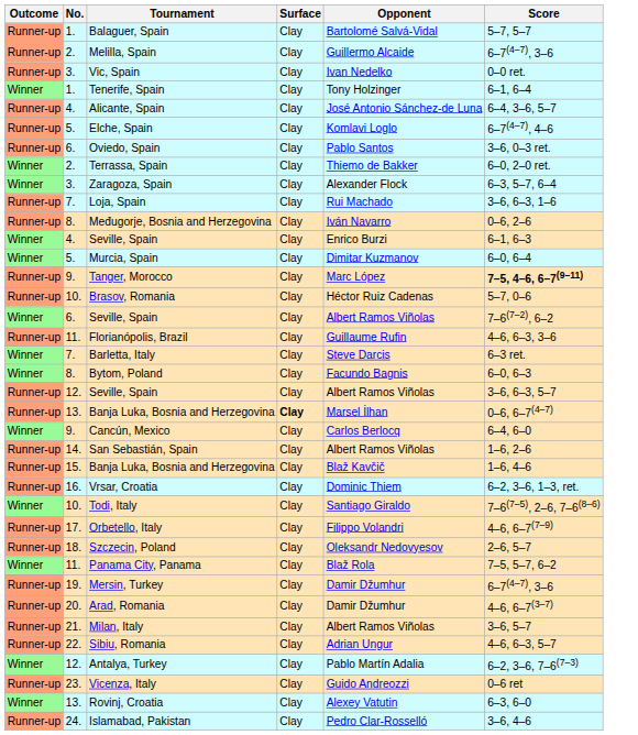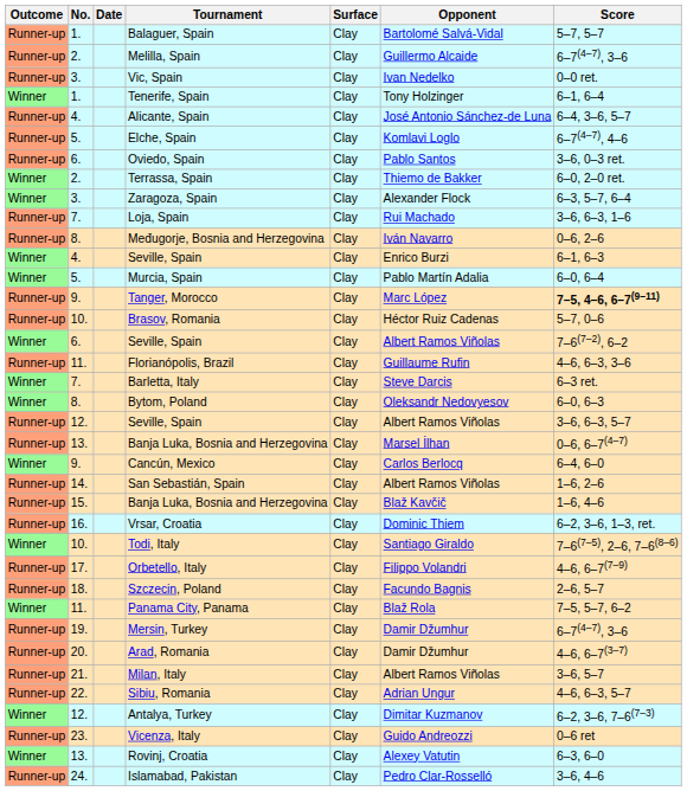 <table class="wikitable" style=font-size:97%>
 <tr>
 <th>Outcome</th>
 <th>No.</th>
+<th>Date</th>
 <th>Tournament</th>
 <th>Surface</th>
 <th>Opponent</th>
 <th class="unsortable">Score</th>
 </tr>
 <tr bgcolor=CFFCFF>
 <td bgcolor=FFA07A>Runner-up</td>
 <td>1.</td>
+<td></td>
 <td>Balaguer, Spain</td>
 <td>Clay</td>
 <td> <a href='#'>Bartolomé Salvá-Vidal</a></td>
 <td>5–7, 5–7</td>
 </tr>
 <tr bgcolor=CFFCFF>
 <td bgcolor=FFA07A>Runner-up</td>
 <td>2.</td>
+<td></td>
 <td>Melilla, Spain</td>
 <td>Clay</td>
 <td> <a href='#'>Guillermo Alcaide</a></td>
 <td>6–7<sup>(4–7)</sup>, 3–6</td>
 </tr>
 <tr bgcolor=CFFCFF>
 <td bgcolor=FFA07A>Runner-up</td>
 <td>3.</td>
+<td></td>
 <td>Vic, Spain</td>
 <td>Clay</td>
 <td> <a href='#'>Ivan Nedelko</a></td>
 <td>0–0 ret.</td>
 </tr>
 <tr bgcolor=CFFCFF>
 <td bgcolor=98FB98>Winner</td>
 <td>1.</td>
+<td></td>
 <td>Tenerife, Spain</td>
 <td>Clay</td>
 <td> Tony Holzinger</td>
 <td>6–1, 6–4</td>
 </tr>
 <tr bgcolor=CFFCFF>
 <td bgcolor=FFA07A>Runner-up</td>
 <td>4.</td>
+<td></td>
 <td>Alicante, Spain</td>
 <td>Clay</td>
 <td> <a href='#'>José Antonio Sánchez-de Luna</a></td>
 <td>6–4, 3–6, 5–7</td>
 </tr>
 <tr bgcolor=CFFCFF>
 <td bgcolor=FFA07A>Runner-up</td>
 <td>5.</td>
+<td></td>
 <td>Elche, Spain</td>
 <td>Clay</td>
 <td> <a href='#'>Komlavi Loglo</a></td>
 <td>6–7<sup>(4–7)</sup>, 4–6</td>
 </tr>
 <tr bgcolor=CFFCFF>
 <td bgcolor=FFA07A>Runner-up</td>
 <td>6.</td>
+<td></td>
 <td>Oviedo, Spain</td>
 <td>Clay</td>
 <td> <a href='#'>Pablo Santos</a></td>
 <td>3–6, 0–3 ret.</td>
 </tr>
 <tr bgcolor=CFFCFF>
 <td bgcolor=98FB98>Winner</td>
 <td>2.</td>
+<td></td>
 <td>Terrassa, Spain</td>
 <td>Clay</td>
 <td> <a href='#'>Thiemo de Bakker</a></td>
 <td>6–0, 2–0 ret.</td>
 </tr>
 <tr bgcolor=CFFCFF>
 <td bgcolor=98FB98>Winner</td>
 <td>3.</td>
+<td></td>
 <td>Zaragoza, Spain</td>
 <td>Clay</td>
 <td> Alexander Flock</td>
 <td>6–3, 5–7, 6–4</td>
 </tr>
 <tr bgcolor=CFFCFF>
 <td bgcolor=FFA07A>Runner-up</td>
 <td>7.</td>
+<td></td>
 <td>Loja, Spain</td>
 <td>Clay</td>
 <td> <a href='#'>Rui Machado</a></td>
 <td>3–6, 6–3, 1–6</td>
 </tr>
 <tr bgcolor=moccasin>
 <td bgcolor=FFA07A>Runner-up</td>
 <td>8.</td>
+<td></td>
 <td>Međugorje, Bosnia and Herzegovina</td>
 <td>Clay</td>
 <td> <a href='#'>Iván Navarro</a></td>
 <td>0–6, 2–6</td>
 </tr>
 <tr bgcolor=moccasin>
 <td bgcolor=98FB98>Winner</td>
 <td>4.</td>
+<td></td>
 <td>Seville, Spain</td>
 <td>Clay</td>
 <td> Enrico Burzi</td>
 <td>6–1, 6–3</td>
 </tr>
 <tr bgcolor=CFFCFF>
 <td bgcolor=98FB98>Winner</td>
 <td>5.</td>
+<td></td>
 <td>Murcia, Spain</td>
 <td>Clay</td>
-<td> <a href='#'>Dimitar Kuzmanov</a></td>
+<td> Pablo Martín Adalia</td>
 <td>6–0, 6–4</td>
 </tr>
 <tr bgcolor=moccasin>
 <td bgcolor=FFA07A>Runner-up</td>
 <td>9.</td>
+<td></td>
 <td><a href='#'>Tanger</a>, Morocco</td>
 <td>Clay</td>
 <td> <a href='#'>Marc López</a></td>
 <td><strong>7–5, 4–6, 6–7<sup>(9–11)</sup></strong></td>
 </tr>
 <tr bgcolor=moccasin>
 <td bgcolor=FFA07A>Runner-up</td>
 <td>10.</td>
+<td></td>
 <td><a href='#'>Brasov</a>, Romania</td>
 <td>Clay</td>
 <td> Héctor Ruiz Cadenas</td>
 <td>5–7, 0–6</td>
 </tr>
 <tr bgcolor=moccasin>
 <td bgcolor=98FB98>Winner</td>
 <td>6.</td>
+<td></td>
 <td>Seville, Spain</td>
 <td>Clay</td>
 <td> <a href='#'>Albert Ramos Viñolas</a></td>
 <td>7–6<sup>(7–2)</sup>, 6–2</td>
 </tr>
 <tr bgcolor=moccasin>
 <td bgcolor=FFA07A>Runner-up</td>
 <td>11.</td>
+<td></td>
 <td>Florianópolis, Brazil</td>
 <td>Clay</td>
 <td> <a href='#'>Guillaume Rufin</a></td>
 <td>4–6, 6–3, 3–6</td>
 </tr>
 <tr bgcolor=moccasin>
 <td bgcolor=98FB98>Winner</td>
 <td>7.</td>
+<td></td>
 <td>Barletta, Italy</td>
 <td>Clay</td>
 <td> <a href='#'>Steve Darcis</a></td>
 <td>6–3 ret.</td>
 </tr>
 <tr bgcolor=moccasin>
 <td bgcolor=98FB98>Winner</td>
 <td>8.</td>
+<td></td>
 <td>Bytom, Poland</td>
 <td>Clay</td>
-<td> <a href='#'>Facundo Bagnis</a></td>
+<td> <a href='#'>Oleksandr Nedovyesov</a></td>
 <td>6–0, 6–3</td>
 </tr>
 <tr bgcolor=moccasin>
 <td bgcolor=FFA07A>Runner-up</td>
 <td>12.</td>
+<td></td>
 <td>Seville, Spain</td>
 <td>Clay</td>
 <td> Albert Ramos Viñolas</td>
 <td>3–6, 6–3, 5–7</td>
 </tr>
 <tr bgcolor=moccasin>
 <td bgcolor=FFA07A>Runner-up</td>
 <td>13.</td>
+<td></td>
 <td>Banja Luka, Bosnia and Herzegovina</td>
-<td><strong>Clay</strong></td>
+<td>Clay</td>
 <td> <a href='#'>Marsel İlhan</a></td>
 <td>0–6, 6–7<sup>(4–7)</sup></td>
 </tr>
 <tr bgcolor=moccasin>
 <td bgcolor=98FB98>Winner</td>
 <td>9.</td>
+<td></td>
 <td>Cancún, Mexico</td>
 <td>Clay</td>
 <td> <a href='#'>Carlos Berlocq</a></td>
 <td>6–4, 6–0</td>
 </tr>
 <tr bgcolor=moccasin>
 <td bgcolor=FFA07A>Runner-up</td>
 <td>14.</td>
+<td></td>
 <td>San Sebastián, Spain</td>
 <td>Clay</td>
 <td> Albert Ramos Viñolas</td>
 <td>1–6, 2–6</td>
 </tr>
 <tr bgcolor=moccasin>
 <td bgcolor=FFA07A>Runner-up</td>
 <td>15.</td>
+<td></td>
 <td>Banja Luka, Bosnia and Herzegovina</td>
 <td>Clay</td>
 <td> <a href='#'>Blaž Kavčič</a></td>
 <td>1–6, 4–6</td>
 </tr>
 <tr bgcolor=CFFCFF>
 <td bgcolor=FFA07A>Runner-up</td>
 <td>16.</td>
+<td></td>
 <td>Vrsar, Croatia</td>
 <td>Clay</td>
 <td> <a href='#'>Dominic Thiem</a></td>
 <td>6–2, 3–6, 1–3, ret.</td>
 </tr>
 <tr bgcolor=moccasin>
 <td bgcolor=98FB98>Winner</td>
 <td>10.</td>
+<td></td>
 <td><a href='#'>Todi</a>, Italy</td>
 <td>Clay</td>
 <td> <a href='#'>Santiago Giraldo</a></td>
 <td>7–6<sup>(7–5)</sup>, 2–6, 7–6<sup>(8–6)</sup></td>
 </tr>
 <tr bgcolor=moccasin>
 <td bgcolor=FFA07A>Runner-up</td>
 <td>17.</td>
+<td></td>
 <td><a href='#'>Orbetello</a>, Italy</td>
 <td>Clay</td>
 <td> <a href='#'>Filippo Volandri</a></td>
 <td>4–6, 6–7<sup>(7–9)</sup></td>
 </tr>
 <tr bgcolor=moccasin>
 <td bgcolor=FFA07A>Runner-up</td>
 <td>18.</td>
+<td></td>
 <td><a href='#'>Szczecin</a>, Poland</td>
 <td>Clay</td>
-<td> <a href='#'>Oleksandr Nedovyesov</a></td>
+<td> <a href='#'>Facundo Bagnis</a></td>
 <td>2–6, 5–7</td>
 </tr>
 <tr bgcolor=moccasin>
 <td bgcolor=98FB98>Winner</td>
 <td>11.</td>
+<td></td>
 <td><a href='#'>Panama City</a>, Panama</td>
 <td>Clay</td>
 <td> <a href='#'>Blaž Rola</a></td>
 <td>7–5, 5–7, 6–2</td>
 </tr>
 <tr bgcolor=moccasin>
 <td bgcolor=FFA07A>Runner-up</td>
 <td>19.</td>
+<td></td>
 <td><a href='#'>Mersin</a>, Turkey</td>
 <td>Clay</td>
 <td> <a href='#'>Damir Džumhur</a></td>
 <td>6–7<sup>(4–7)</sup>, 3–6</td>
 </tr>
 <tr bgcolor=moccasin>
 <td bgcolor=FFA07A>Runner-up</td>
 <td>20.</td>
+<td></td>
 <td><a href='#'>Arad</a>, Romania</td>
 <td>Clay</td>
 <td> Damir Džumhur</td>
 <td>4–6, 6–7<sup>(3–7)</sup></td>
 </tr>
 <tr bgcolor=moccasin>
 <td bgcolor=FFA07A>Runner-up</td>
 <td>21.</td>
+<td></td>
 <td><a href='#'>Milan</a>, Italy</td>
 <td>Clay</td>
 <td> Albert Ramos Viñolas</td>
 <td>3–6, 5–7</td>
 </tr>
 <tr bgcolor=moccasin>
 <td bgcolor=FFA07A>Runner-up</td>
 <td>22.</td>
+<td></td>
 <td><a href='#'>Sibiu</a>, Romania</td>
 <td>Clay</td>
 <td> <a href='#'>Adrian Ungur</a></td>
 <td>4–6, 6–3, 5–7</td>
 </tr>
 <tr bgcolor=CFFCFF>
 <td bgcolor=98FB98>Winner</td>
 <td>12.</td>
+<td></td>
 <td>Antalya, Turkey</td>
 <td>Clay</td>
-<td> Pablo Martín Adalia</td>
+<td> <a href='#'>Dimitar Kuzmanov</a></td>
 <td>6–2, 3–6, 7–6<sup>(7–3)</sup></td>
 </tr>
 <tr bgcolor=moccasin>
 <td bgcolor=FFA07A>Runner-up</td>
 <td>23.</td>
+<td></td>
 <td><a href='#'>Vicenza</a>, Italy</td>
 <td>Clay</td>
 <td> <a href='#'>Guido Andreozzi</a></td>
 <td>0–6 ret</td>
 </tr>
 <tr bgcolor=CFFCFF>
 <td bgcolor=98FB98>Winner</td>
 <td>13.</td>
+<td></td>
 <td>Rovinj, Croatia</td>
 <td>Clay</td>
 <td> <a href='#'>Alexey Vatutin</a></td>
 <td>6–3, 6–0</td>
 </tr>
 <tr bgcolor=CFFCFF>
 <td bgcolor=FFA07A>Runner-up</td>
 <td>24.</td>
+<td></td>
 <td>Islamabad, Pakistan</td>
 <td>Clay</td>
 <td> <a href='#'>Pedro Clar-Rosselló</a></td>
 <td>3–6, 4–6</td>
 </tr>
 </table>
